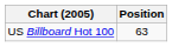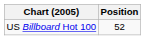 <table class="wikitable sortable">
 <tr>
 <th>Chart (2005)</th>
 <th>Position</th>
 </tr>
 <tr>
 <td>US <a href='#'><em>Billboard</em> Hot 100</a></td>
-<td align="center">63</td>
+<td align="center">52</td>
 </tr>
 </table>
